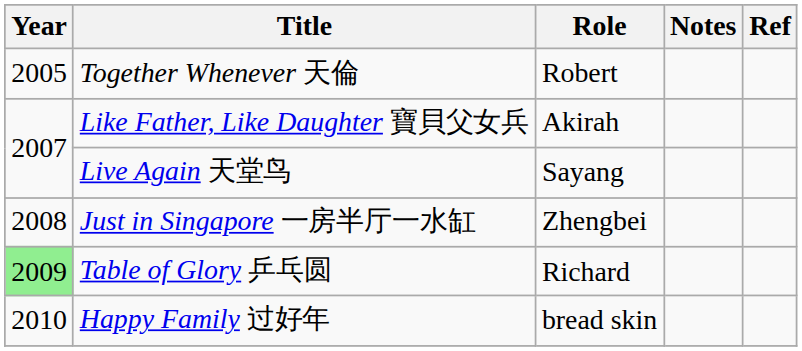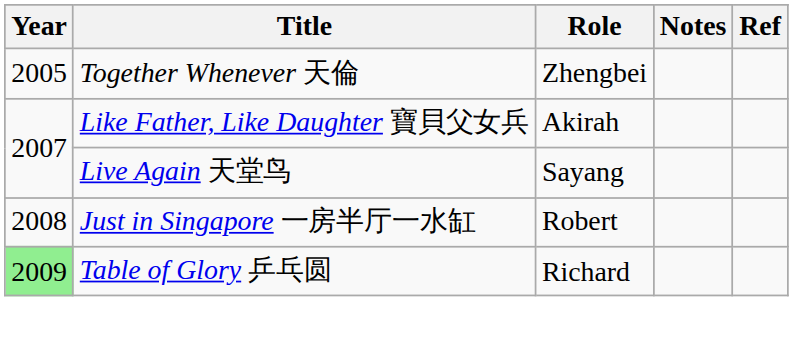 <table class="wikitable">
 <tr>
 <th>Year</th>
 <th>Title</th>
 <th>Role</th>
 <th>Notes</th>
 <th>Ref</th>
 </tr>
 <tr>
 <td>2005</td>
 <td><em>Together Whenever</em> 天倫</td>
-<td>Robert</td>
+<td>Zhengbei</td>
 <td></td>
 <td></td>
 </tr>
 <tr>
 <td rowspan="2">2007</td>
 <td><em><a href='#'>Like Father, Like Daughter</a></em> 寶貝父女兵</td>
 <td>Akirah</td>
 <td></td>
 <td></td>
 </tr>
 <tr>
 <td><em><a href='#'>Live Again</a></em> 天堂鸟</td>
 <td>Sayang</td>
 <td></td>
 <td></td>
 </tr>
 <tr>
 <td>2008</td>
 <td><em><a href='#'>Just in Singapore</a></em> 一房半厅一水缸</td>
-<td>Zhengbei</td>
+<td>Robert</td>
 <td></td>
 <td></td>
 </tr>
 <tr>
 <td style="background: lightgreen;">2009</td>
 <td><em><a href='#'>Table of Glory</a></em> 乒乓圆</td>
 <td>Richard</td>
 <td></td>
 <td></td>
 </tr>
-<tr>
-<td>2010</td>
-<td><em><a href='#'>Happy Family</a></em> 过好年</td>
-<td>bread skin</td>
-<td></td>
-<td></td>
-</tr>
 </table>
